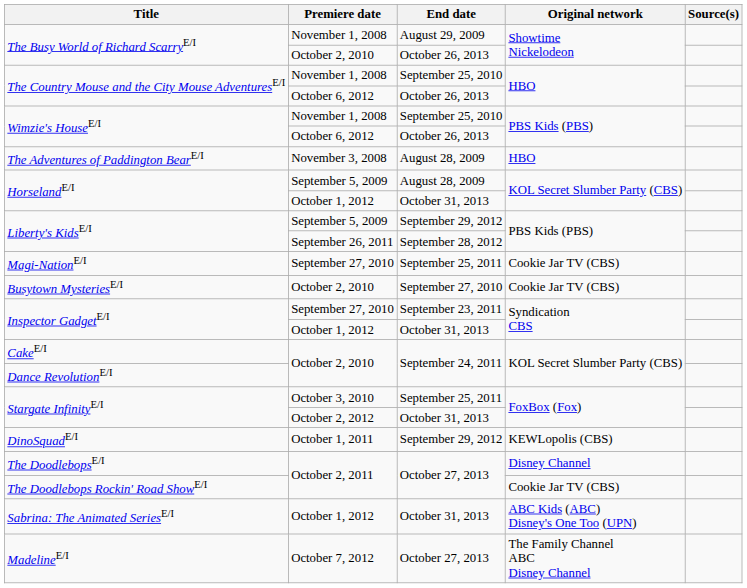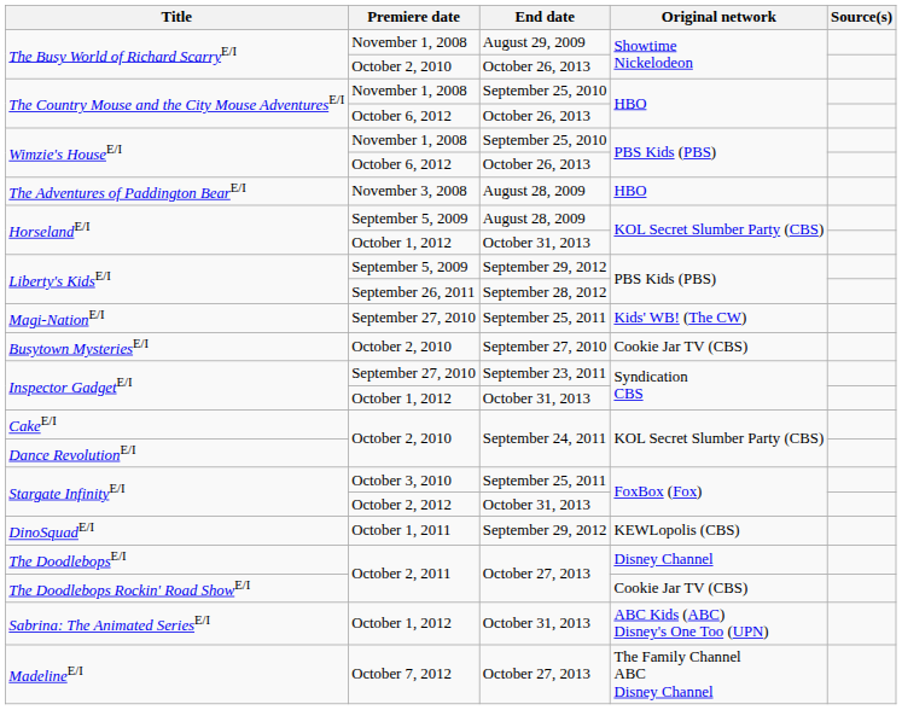 <table class="wikitable sortable">
 <tr>
 <th>Title</th>
 <th>Premiere date</th>
 <th>End date</th>
 <th>Original network</th>
 <th>Source(s)</th>
 </tr>
 <tr>
 <td rowspan=2><em><a href='#'>The Busy World of Richard Scarry</a></em><sup>E/I</sup></td>
 <td>November 1, 2008</td>
 <td>August 29, 2009</td>
 <td rowspan=2><a href='#'>Showtime</a><br><a href='#'>Nickelodeon</a></td>
 <td></td>
 </tr>
 <tr>
 <td>October 2, 2010</td>
 <td>October 26, 2013</td>
 <td></td>
 </tr>
 <tr>
 <td rowspan=2><em><a href='#'>The Country Mouse and the City Mouse Adventures</a></em><sup>E/I</sup></td>
 <td>November 1, 2008</td>
 <td>September 25, 2010</td>
 <td rowspan=2><a href='#'>HBO</a></td>
 <td></td>
 </tr>
 <tr>
 <td>October 6, 2012</td>
 <td>October 26, 2013</td>
 <td></td>
 </tr>
 <tr>
 <td rowspan=2><em><a href='#'>Wimzie's House</a></em><sup>E/I</sup></td>
 <td>November 1, 2008</td>
 <td>September 25, 2010</td>
 <td rowspan=2><a href='#'>PBS Kids</a> (<a href='#'>PBS</a>)</td>
 <td></td>
 </tr>
 <tr>
 <td>October 6, 2012</td>
 <td>October 26, 2013</td>
 <td></td>
 </tr>
 <tr>
 <td><em><a href='#'>The Adventures of Paddington Bear</a></em><sup>E/I</sup></td>
 <td>November 3, 2008</td>
 <td>August 28, 2009</td>
 <td><a href='#'>HBO</a></td>
 <td></td>
 </tr>
 <tr>
 <td rowspan=2><em><a href='#'>Horseland</a></em><sup>E/I</sup></td>
 <td>September 5, 2009</td>
 <td>August 28, 2009</td>
 <td rowspan=2><a href='#'>KOL Secret Slumber Party</a> (<a href='#'>CBS</a>)</td>
 <td></td>
 </tr>
 <tr>
 <td>October 1, 2012</td>
 <td>October 31, 2013</td>
 <td></td>
 </tr>
 <tr>
 <td rowspan=2><em><a href='#'>Liberty's Kids</a></em><sup>E/I</sup></td>
 <td>September 5, 2009</td>
 <td>September 29, 2012</td>
 <td rowspan=2>PBS Kids (PBS)</td>
 <td></td>
 </tr>
 <tr>
 <td>September 26, 2011</td>
 <td>September 28, 2012</td>
 <td></td>
 </tr>
 <tr>
 <td><em><a href='#'>Magi-Nation</a></em><sup>E/I</sup></td>
 <td>September 27, 2010</td>
 <td>September 25, 2011</td>
-<td>Cookie Jar TV (CBS)</td>
+<td><a href='#'>Kids' WB!</a> (<a href='#'>The CW</a>)</td>
 <td></td>
 </tr>
 <tr>
 <td><em><a href='#'>Busytown Mysteries</a></em><sup>E/I</sup></td>
 <td>October 2, 2010</td>
 <td>September 27, 2010</td>
 <td>Cookie Jar TV (CBS)</td>
 <td></td>
 </tr>
 <tr>
 <td rowspan=2><em><a href='#'>Inspector Gadget</a></em><sup>E/I</sup></td>
 <td>September 27, 2010</td>
 <td>September 23, 2011</td>
 <td rowspan=2>Syndication<br><a href='#'>CBS</a></td>
 <td></td>
 </tr>
 <tr>
 <td>October 1, 2012</td>
 <td>October 31, 2013</td>
 <td></td>
 </tr>
 <tr>
 <td><em><a href='#'>Cake</a></em><sup>E/I</sup></td>
 <td rowspan=2>October 2, 2010</td>
 <td rowspan=2>September 24, 2011</td>
 <td rowspan=2>KOL Secret Slumber Party (CBS)</td>
 <td></td>
 </tr>
 <tr>
 <td><em><a href='#'>Dance Revolution</a></em><sup>E/I</sup></td>
 <td></td>
 </tr>
 <tr>
 <td rowspan=2><em><a href='#'>Stargate Infinity</a></em><sup>E/I</sup></td>
 <td>October 3, 2010</td>
 <td>September 25, 2011</td>
 <td rowspan=2><a href='#'>FoxBox</a> (<a href='#'>Fox</a>)</td>
 <td></td>
 </tr>
 <tr>
 <td>October 2, 2012</td>
 <td>October 31, 2013</td>
 <td></td>
 </tr>
 <tr>
 <td><em><a href='#'>DinoSquad</a></em><sup>E/I</sup></td>
 <td>October 1, 2011</td>
 <td>September 29, 2012</td>
 <td>KEWLopolis (CBS)</td>
 <td></td>
 </tr>
 <tr>
 <td><em><a href='#'>The Doodlebops</a></em><sup>E/I</sup></td>
 <td rowspan=2>October 2, 2011</td>
 <td rowspan=2>October 27, 2013</td>
 <td><a href='#'>Disney Channel</a></td>
 <td></td>
 </tr>
 <tr>
 <td><em><a href='#'>The Doodlebops Rockin' Road Show</a></em><sup>E/I</sup></td>
 <td>Cookie Jar TV (CBS)</td>
 <td></td>
 </tr>
 <tr>
 <td><em><a href='#'>Sabrina: The Animated Series</a></em><sup>E/I</sup></td>
 <td>October 1, 2012</td>
 <td>October 31, 2013</td>
 <td><a href='#'>ABC Kids</a> (<a href='#'>ABC</a>)<br><a href='#'>Disney's One Too</a> (<a href='#'>UPN</a>)</td>
 <td></td>
 </tr>
 <tr>
 <td><em><a href='#'>Madeline</a></em><sup>E/I</sup></td>
 <td>October 7, 2012</td>
 <td>October 27, 2013</td>
 <td>The Family Channel<br>ABC<br><a href='#'>Disney Channel</a></td>
 <td></td>
 </tr>
 </table>
